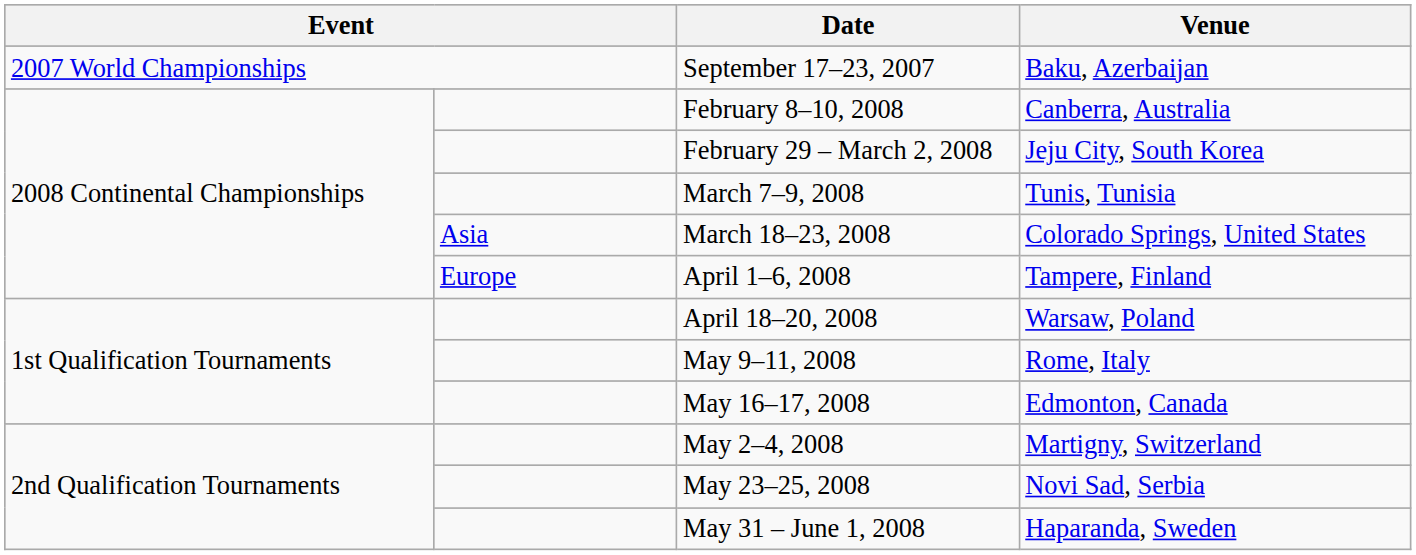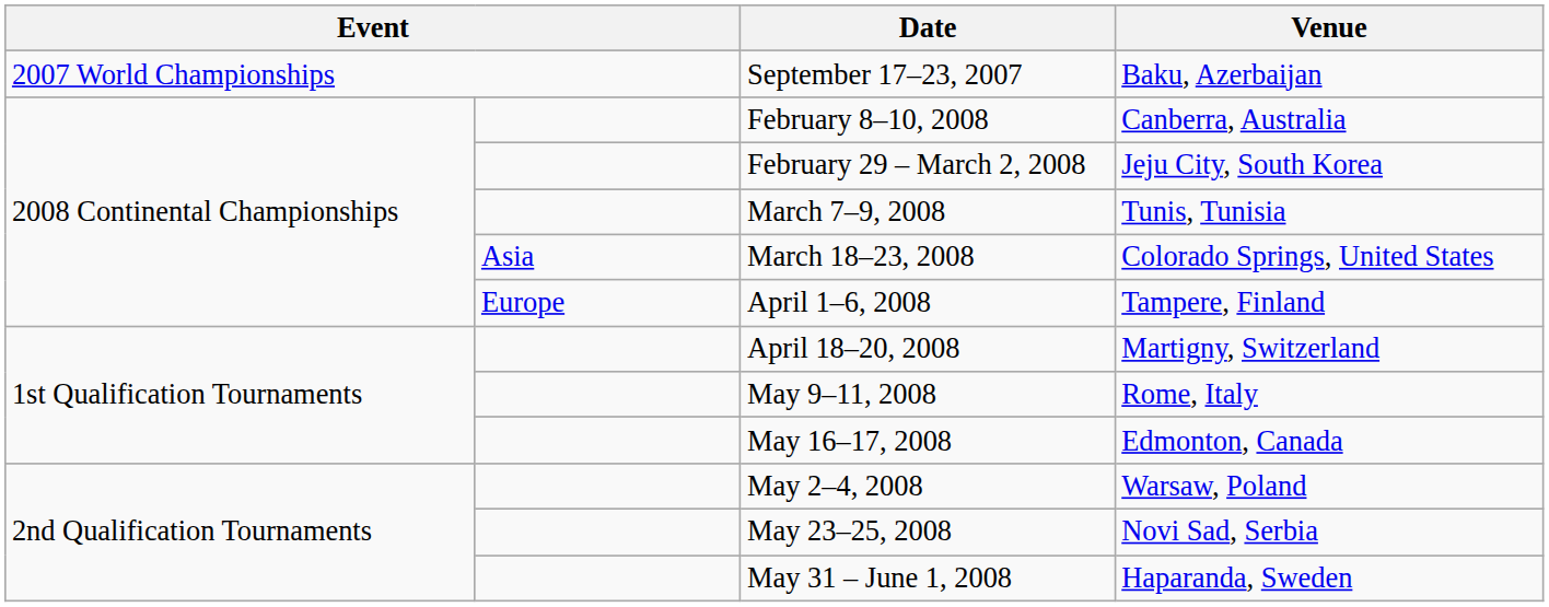 <table class="wikitable">
 <tr>
 <th width=400 colspan="2">Event</th>
 <th width=200>Date</th>
 <th width=230>Venue</th>
 </tr>
 <tr>
 <td colspan="2"><a href='#'>2007 World Championships</a></td>
 <td>September 17–23, 2007</td>
 <td> <a href='#'>Baku</a>, <a href='#'>Azerbaijan</a></td>
 </tr>
 <tr>
 <td rowspan="5">2008 Continental Championships</td>
 <td width=140></td>
 <td>February 8–10, 2008</td>
 <td> <a href='#'>Canberra</a>, <a href='#'>Australia</a></td>
 </tr>
 <tr>
 <td></td>
 <td>February 29 – March 2, 2008</td>
 <td> <a href='#'>Jeju City</a>, <a href='#'>South Korea</a></td>
 </tr>
 <tr>
 <td></td>
 <td>March 7–9, 2008</td>
 <td> <a href='#'>Tunis</a>, <a href='#'>Tunisia</a></td>
 </tr>
 <tr>
 <td><a href='#'>Asia</a></td>
 <td>March 18–23, 2008</td>
 <td> <a href='#'>Colorado Springs</a>, <a href='#'>United States</a></td>
 </tr>
 <tr>
 <td><a href='#'>Europe</a></td>
 <td>April 1–6, 2008</td>
 <td> <a href='#'>Tampere</a>, <a href='#'>Finland</a></td>
 </tr>
 <tr>
 <td rowspan="3">1st Qualification Tournaments</td>
 <td></td>
 <td>April 18–20, 2008</td>
-<td> <a href='#'>Warsaw</a>, <a href='#'>Poland</a></td>
+<td> <a href='#'>Martigny</a>, <a href='#'>Switzerland</a></td>
 </tr>
 <tr>
 <td></td>
 <td>May 9–11, 2008</td>
 <td> <a href='#'>Rome</a>, <a href='#'>Italy</a></td>
 </tr>
 <tr>
 <td></td>
 <td>May 16–17, 2008</td>
 <td> <a href='#'>Edmonton</a>, <a href='#'>Canada</a></td>
 </tr>
 <tr>
 <td rowspan="3">2nd Qualification Tournaments</td>
 <td></td>
 <td>May 2–4, 2008</td>
-<td> <a href='#'>Martigny</a>, <a href='#'>Switzerland</a></td>
+<td> <a href='#'>Warsaw</a>, <a href='#'>Poland</a></td>
 </tr>
 <tr>
 <td></td>
 <td>May 23–25, 2008</td>
 <td> <a href='#'>Novi Sad</a>, <a href='#'>Serbia</a></td>
 </tr>
 <tr>
 <td></td>
 <td>May 31 – June 1, 2008</td>
 <td> <a href='#'>Haparanda</a>, <a href='#'>Sweden</a></td>
 </tr>
 </table>
